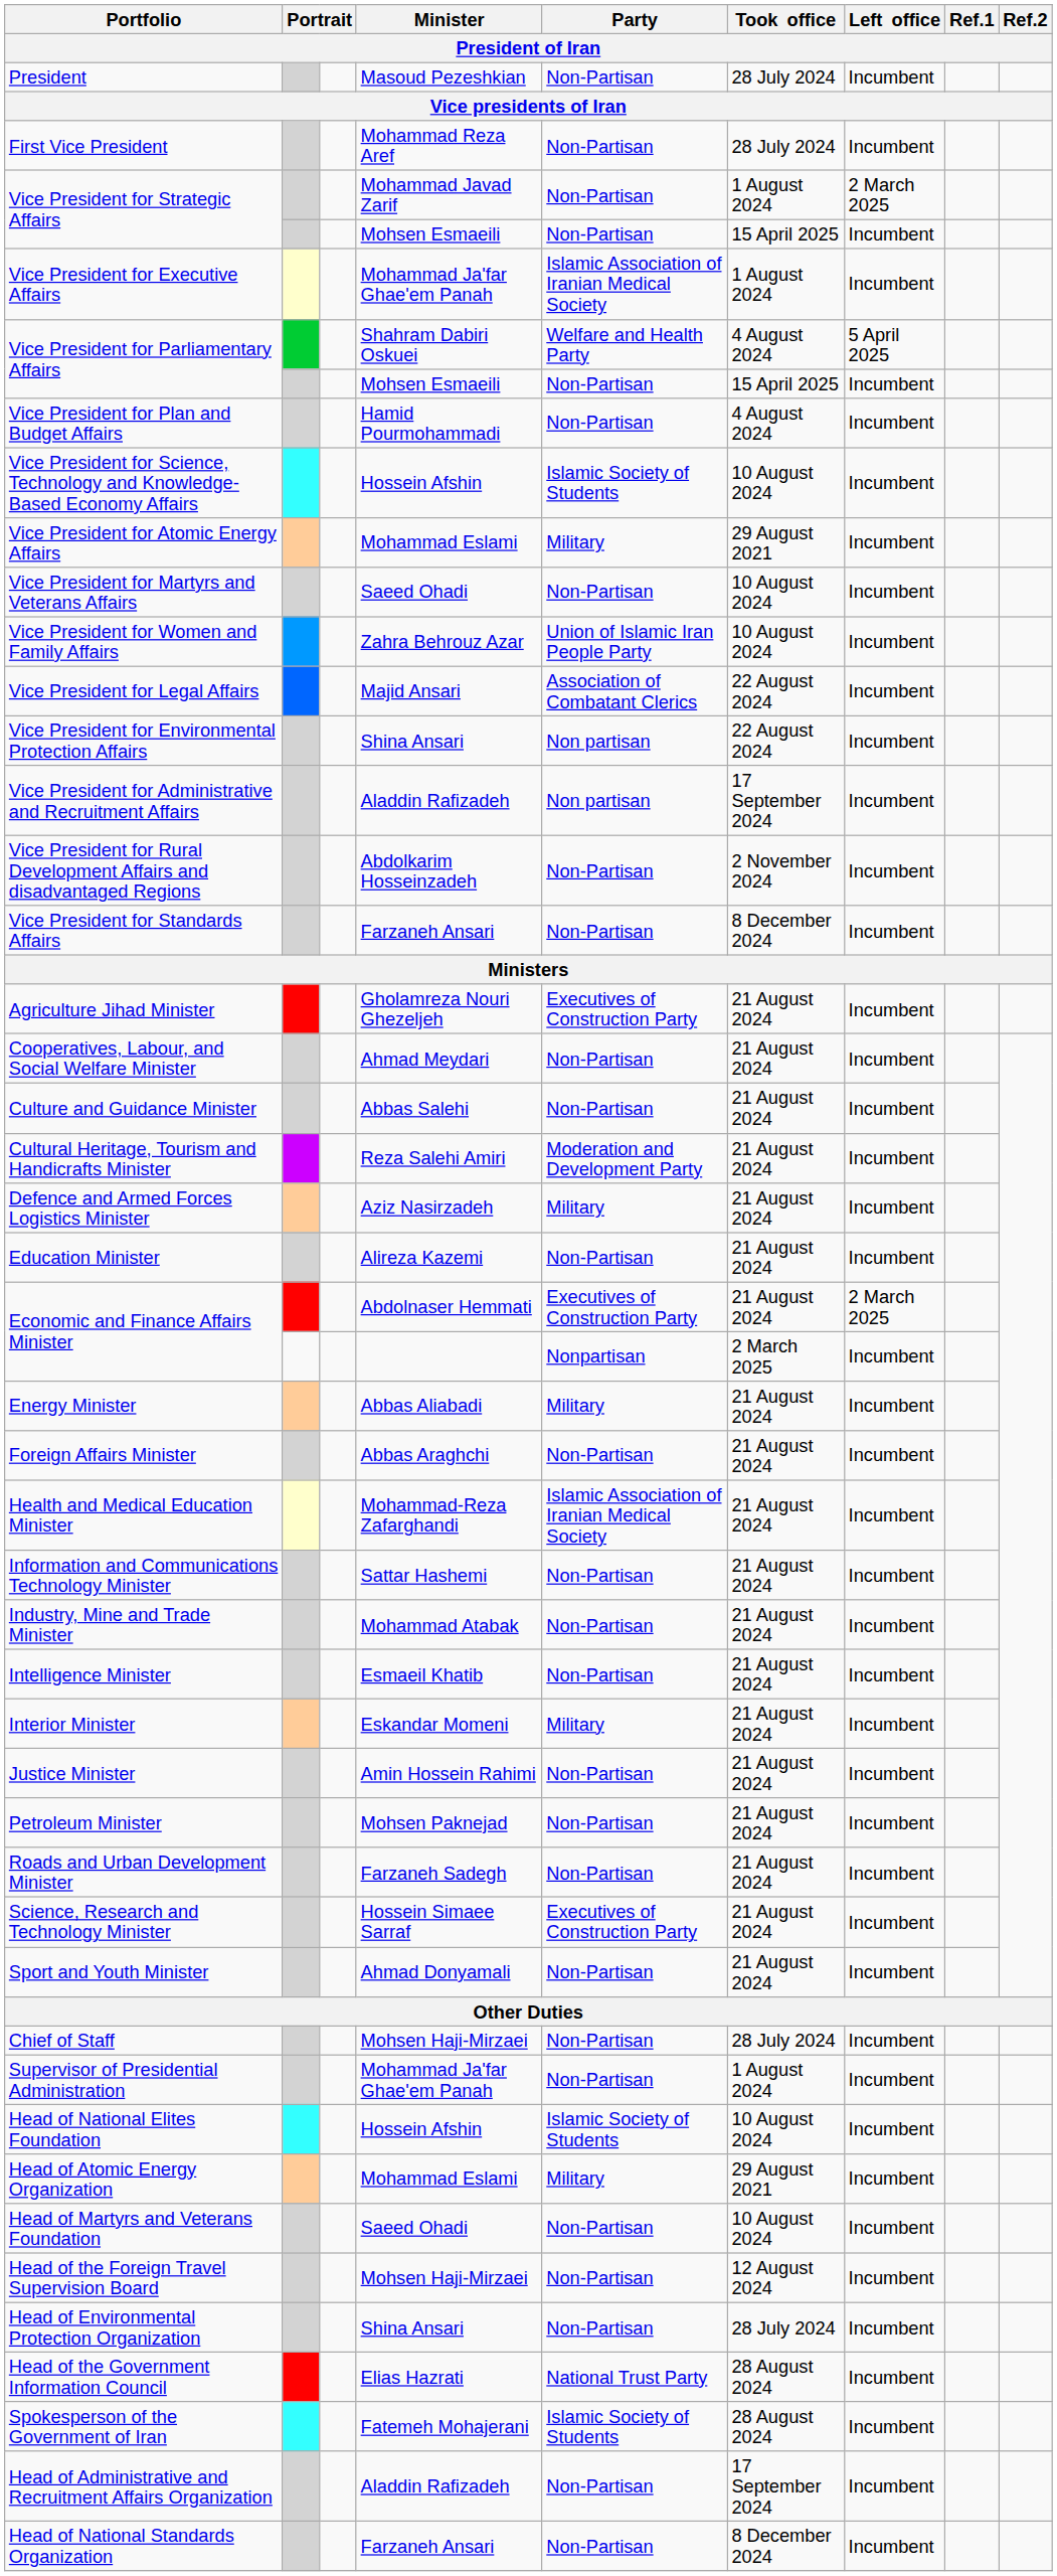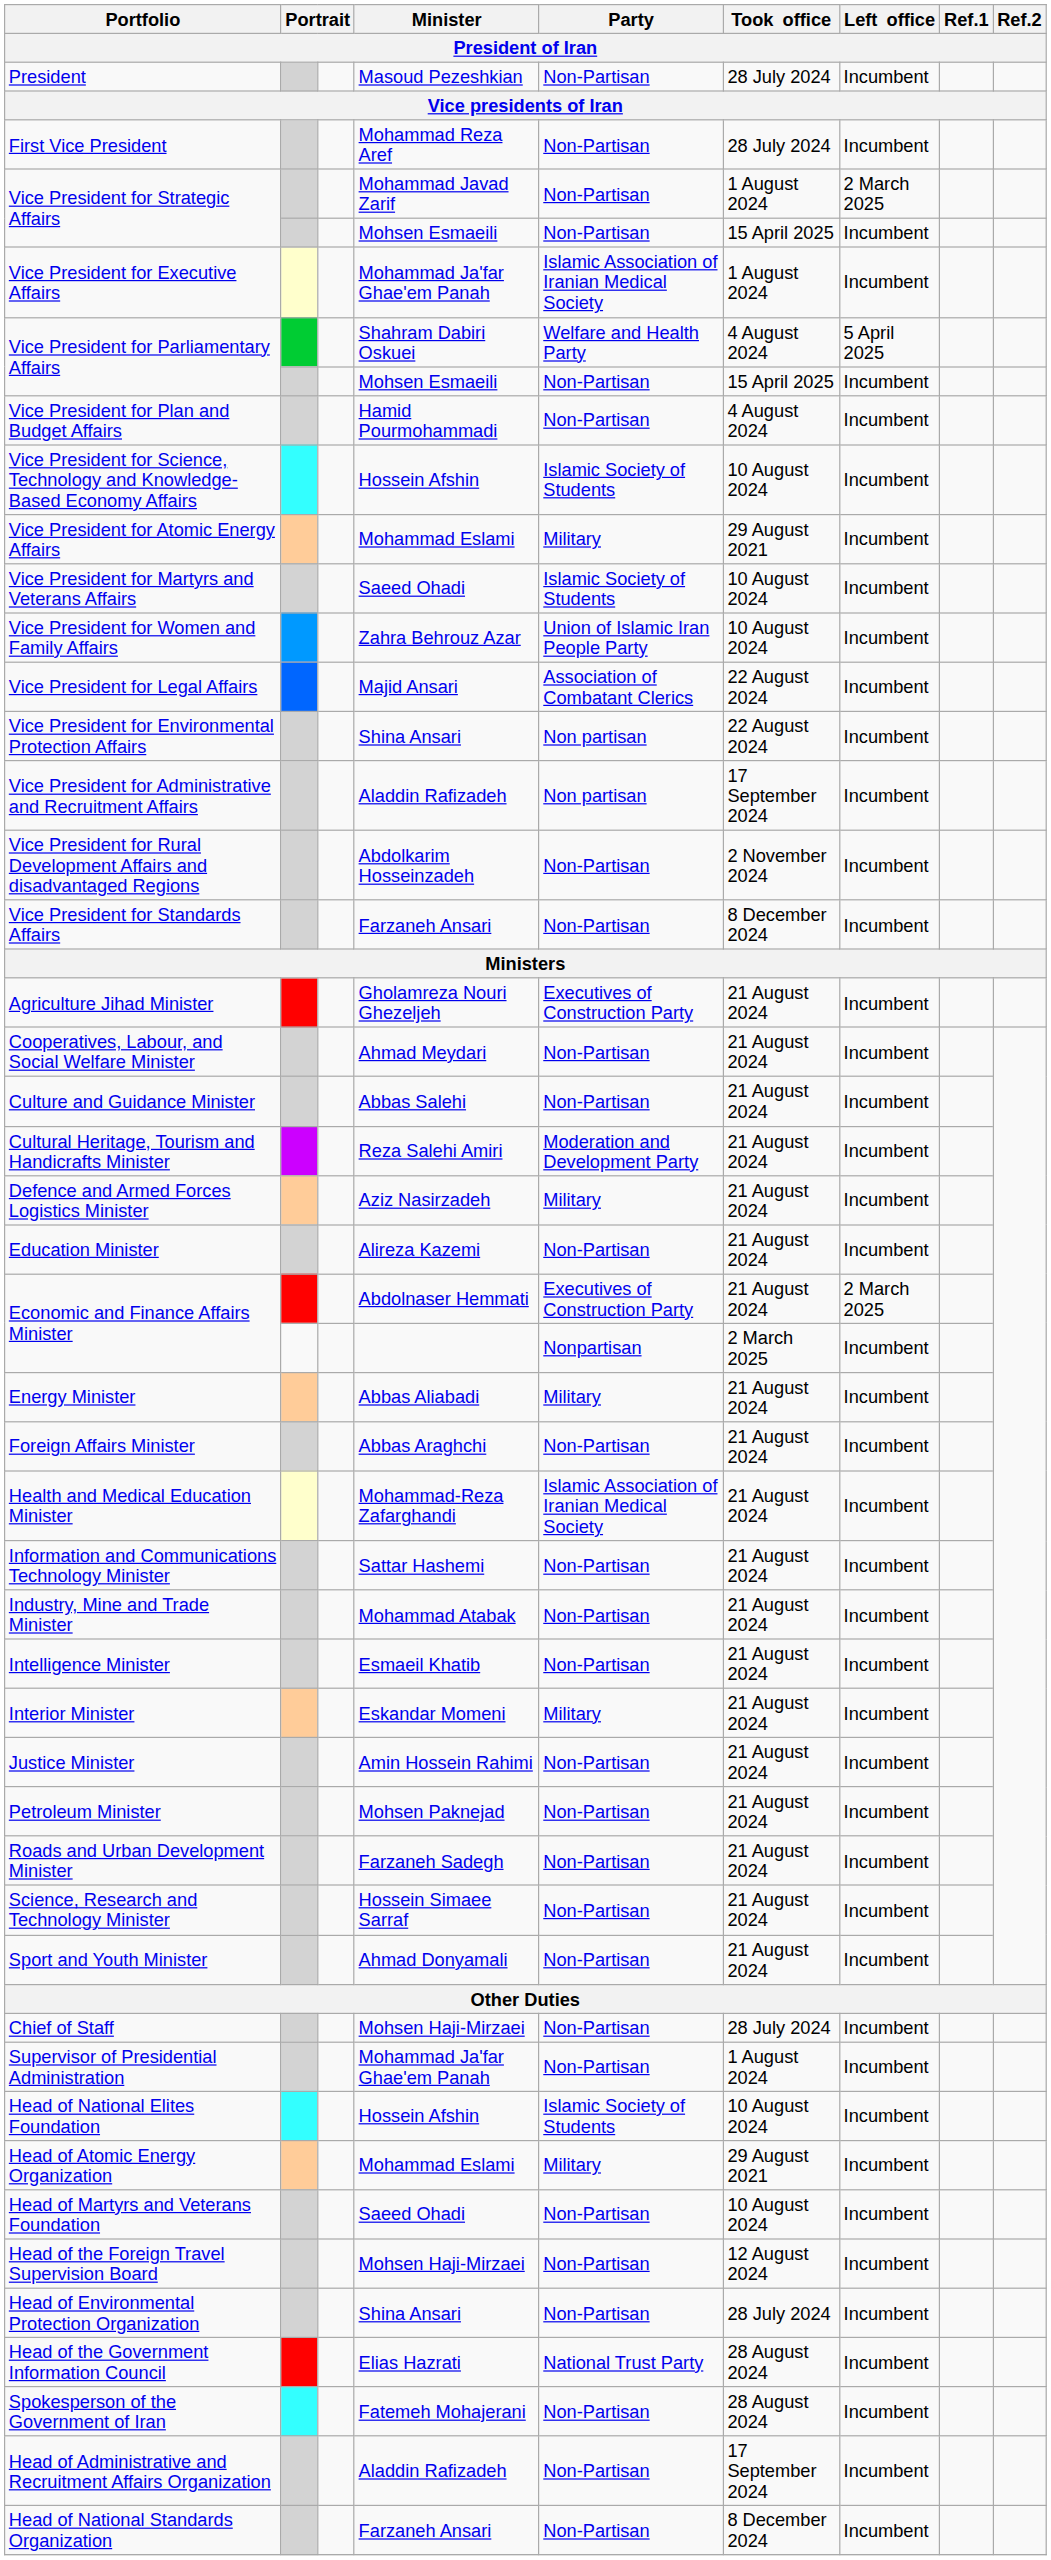 <table class="wikitable sortable sticky-header-multi" style="font-size:95%; ">
 <tr>
 <th>Portfolio</th>
 <th colspan="2">Portrait</th>
 <th>Minister</th>
 <th>Party</th>
 <th>Took office</th>
 <th>Left office</th>
 <th>Ref.1</th>
 <th>Ref.2</th>
 </tr>
 <tr>
 <th colspan="9"><a href='#'>President of Iran</a></th>
 </tr>
 <tr>
 <td><a href='#'>President</a></td>
 <td style="background:#D3D3D3;"></td>
 <td></td>
 <td><a href='#'>Masoud Pezeshkian</a></td>
 <td><a href='#'>Non-Partisan</a></td>
 <td>28 July 2024</td>
 <td>Incumbent</td>
 <td></td>
 <td></td>
 </tr>
 <tr>
 <th colspan="14"><a href='#'>Vice presidents of Iran</a></th>
 </tr>
 <tr>
 <td><a href='#'>First Vice President</a></td>
 <td style="background:#D3D3D3;"></td>
 <td></td>
 <td><a href='#'>Mohammad Reza Aref</a></td>
 <td><a href='#'>Non-Partisan</a></td>
 <td>28 July 2024</td>
 <td>Incumbent</td>
 <td></td>
 <td></td>
 </tr>
 <tr>
 <td rowspan="2"><a href='#'>Vice President for Strategic Affairs</a></td>
 <td style="background:#D3D3D3;"></td>
 <td></td>
 <td><a href='#'>Mohammad Javad Zarif</a></td>
 <td><a href='#'>Non-Partisan</a></td>
 <td>1 August 2024</td>
 <td>2 March 2025</td>
 <td></td>
 <td></td>
 </tr>
 <tr>
 <td style="background:#D3D3D3;"></td>
 <td></td>
 <td><a href='#'>Mohsen Esmaeili</a></td>
 <td><a href='#'>Non-Partisan</a></td>
 <td>15 April 2025</td>
 <td>Incumbent</td>
 <td></td>
 <td></td>
 </tr>
 <tr>
 <td><a href='#'>Vice President for Executive Affairs</a></td>
 <td style="background:#FFC;"></td>
 <td></td>
 <td><a href='#'>Mohammad Ja'far Ghae'em Panah</a></td>
 <td><a href='#'>Islamic Association of Iranian Medical Society</a></td>
 <td>1 August 2024</td>
 <td>Incumbent</td>
 <td></td>
 <td></td>
 </tr>
 <tr>
 <td rowspan="2"><a href='#'>Vice President for Parliamentary Affairs</a></td>
 <td style="background:#0C3;"></td>
 <td></td>
 <td><a href='#'>Shahram Dabiri Oskuei</a></td>
 <td><a href='#'>Welfare and Health Party</a></td>
 <td>4 August 2024</td>
 <td>5 April 2025</td>
 <td></td>
 <td></td>
 </tr>
 <tr>
 <td style="background:#D3D3D3;"></td>
 <td></td>
 <td><a href='#'>Mohsen Esmaeili</a></td>
 <td><a href='#'>Non-Partisan</a></td>
 <td>15 April 2025</td>
 <td>Incumbent</td>
 <td></td>
 <td></td>
 </tr>
 <tr>
 <td><a href='#'>Vice President for Plan and Budget Affairs</a></td>
 <td style="background:#D3D3D3;"></td>
 <td></td>
 <td><a href='#'>Hamid Pourmohammadi</a></td>
 <td><a href='#'>Non-Partisan</a></td>
 <td>4 August 2024</td>
 <td>Incumbent</td>
 <td></td>
 <td></td>
 </tr>
 <tr>
 <td><a href='#'>Vice President for Science, Technology and Knowledge-Based Economy Affairs</a></td>
 <td style="background:#3FF;"></td>
 <td></td>
 <td><a href='#'>Hossein Afshin</a></td>
 <td><a href='#'>Islamic Society of Students</a></td>
 <td>10 August 2024</td>
 <td>Incumbent</td>
 <td></td>
 <td></td>
 </tr>
 <tr>
 <td><a href='#'>Vice President for Atomic Energy Affairs</a></td>
 <td style="background:#FC9;"></td>
 <td></td>
 <td><a href='#'>Mohammad Eslami</a></td>
 <td><a href='#'>Military</a></td>
 <td>29 August 2021</td>
 <td>Incumbent</td>
 <td></td>
 <td></td>
 </tr>
 <tr>
 <td><a href='#'>Vice President for Martyrs and Veterans Affairs</a></td>
 <td style="background:#D3D3D3;"></td>
 <td></td>
 <td><a href='#'>Saeed Ohadi</a></td>
-<td><a href='#'>Non-Partisan</a></td>
+<td><a href='#'>Islamic Society of Students</a></td>
 <td>10 August 2024</td>
 <td>Incumbent</td>
 <td></td>
 <td></td>
 </tr>
 <tr>
 <td><a href='#'>Vice President for Women and Family Affairs</a></td>
 <td style="background:#09F;"></td>
 <td></td>
 <td><a href='#'>Zahra Behrouz Azar</a></td>
 <td><a href='#'>Union of Islamic Iran People Party</a></td>
 <td>10 August 2024</td>
 <td>Incumbent</td>
 <td></td>
 <td></td>
 </tr>
 <tr>
 <td><a href='#'>Vice President for Legal Affairs</a></td>
 <td style="background:#06F;"></td>
 <td></td>
 <td><a href='#'>Majid Ansari</a></td>
 <td><a href='#'>Association of Combatant Clerics</a></td>
 <td>22 August 2024</td>
 <td>Incumbent</td>
 <td></td>
 <td></td>
 </tr>
 <tr>
 <td><a href='#'>Vice President for Environmental Protection Affairs</a></td>
 <td style="background:#D3D3D3;"></td>
 <td><br></td>
 <td><a href='#'>Shina Ansari</a></td>
 <td><a href='#'>Non partisan</a></td>
 <td>22 August 2024</td>
 <td>Incumbent</td>
 <td></td>
 <td></td>
 </tr>
 <tr>
 <td><a href='#'>Vice President for Administrative and Recruitment Affairs</a></td>
 <td style="background:#D3D3D3;"></td>
 <td></td>
 <td><a href='#'>Aladdin Rafizadeh</a></td>
 <td><a href='#'>Non partisan</a></td>
 <td>17 September 2024</td>
 <td>Incumbent</td>
 <td></td>
 <td></td>
 </tr>
 <tr>
 <td><a href='#'>Vice President for Rural Development Affairs and disadvantaged Regions</a></td>
 <td style="background:#D3D3D3;"></td>
 <td></td>
 <td><a href='#'>Abdolkarim Hosseinzadeh</a></td>
 <td><a href='#'>Non-Partisan</a></td>
 <td>2 November 2024</td>
 <td>Incumbent</td>
 <td></td>
 <td></td>
 </tr>
 <tr>
 <td><a href='#'>Vice President for Standards Affairs</a></td>
 <td style="background:#D3D3D3;"></td>
 <td></td>
 <td><a href='#'>Farzaneh Ansari</a></td>
 <td><a href='#'>Non-Partisan</a></td>
 <td>8 December 2024</td>
 <td>Incumbent</td>
 <td></td>
 <td></td>
 </tr>
 <tr>
 <th colspan="9">Ministers</th>
 </tr>
 <tr>
 <td><a href='#'>Agriculture Jihad Minister</a></td>
 <td style="background:#F00;"></td>
 <td></td>
 <td><a href='#'>Gholamreza Nouri Ghezeljeh</a></td>
 <td><a href='#'>Executives of Construction Party</a></td>
 <td>21 August 2024</td>
 <td>Incumbent</td>
 <td></td>
 <td></td>
 </tr>
 <tr>
 <td><a href='#'>Cooperatives, Labour, and Social Welfare Minister</a></td>
 <td style="background:#D3D3D3;"></td>
 <td></td>
 <td><a href='#'>Ahmad Meydari</a></td>
 <td><a href='#'>Non-Partisan</a></td>
 <td>21 August 2024</td>
 <td>Incumbent</td>
 <td></td>
 <td rowspan="19"></td>
 </tr>
 <tr>
 <td><a href='#'>Culture and Guidance Minister</a></td>
 <td style="background:#D3D3D3;"></td>
 <td><br></td>
 <td><a href='#'>Abbas Salehi</a></td>
 <td><a href='#'>Non-Partisan</a></td>
 <td>21 August 2024</td>
 <td>Incumbent</td>
 <td></td>
 </tr>
 <tr>
 <td><a href='#'>Cultural Heritage, Tourism and Handicrafts Minister</a></td>
 <td style="background:#C0F;"></td>
 <td><br></td>
 <td><a href='#'>Reza Salehi Amiri</a></td>
 <td><a href='#'>Moderation and Development Party</a></td>
 <td>21 August 2024</td>
 <td>Incumbent</td>
 <td></td>
 </tr>
 <tr>
 <td><a href='#'>Defence and Armed Forces Logistics Minister</a></td>
 <td style="background:#FC9;"></td>
 <td><br></td>
 <td><a href='#'>Aziz Nasirzadeh</a></td>
 <td><a href='#'>Military</a></td>
 <td>21 August 2024</td>
 <td>Incumbent</td>
 <td></td>
 </tr>
 <tr>
 <td><a href='#'>Education Minister</a></td>
 <td style="background:#D3D3D3;"></td>
 <td></td>
 <td><a href='#'>Alireza Kazemi</a></td>
 <td><a href='#'>Non-Partisan</a></td>
 <td>21 August 2024</td>
 <td>Incumbent</td>
 <td></td>
 </tr>
 <tr>
 <td rowspan="2"><a href='#'>Economic and Finance Affairs Minister</a></td>
 <td style="background:#F00;"></td>
 <td><br></td>
 <td><a href='#'>Abdolnaser Hemmati</a></td>
 <td><a href='#'>Executives of Construction Party</a></td>
 <td>21 August 2024</td>
 <td>2 March 2025</td>
 <td></td>
 </tr>
 <tr>
 <td></td>
 <td></td>
 <td></td>
 <td><a href='#'>Nonpartisan</a></td>
 <td>2 March 2025</td>
 <td>Incumbent</td>
 <td></td>
 </tr>
 <tr>
 <td><a href='#'>Energy Minister</a></td>
 <td style="background:#FC9;"></td>
 <td></td>
 <td><a href='#'>Abbas Aliabadi</a></td>
 <td><a href='#'>Military</a></td>
 <td>21 August 2024</td>
 <td>Incumbent</td>
 <td></td>
 </tr>
 <tr>
 <td><a href='#'>Foreign Affairs Minister</a></td>
 <td style="background:#D3D3D3;"></td>
 <td><br></td>
 <td><a href='#'>Abbas Araghchi</a></td>
 <td><a href='#'>Non-Partisan</a></td>
 <td>21 August 2024</td>
 <td>Incumbent</td>
 <td></td>
 </tr>
 <tr>
 <td><a href='#'>Health and Medical Education Minister</a></td>
 <td style="background:#FFC;"></td>
 <td></td>
 <td><a href='#'>Mohammad-Reza Zafarghandi</a></td>
 <td><a href='#'>Islamic Association of Iranian Medical Society</a></td>
 <td>21 August 2024</td>
 <td>Incumbent</td>
 <td></td>
 </tr>
 <tr>
 <td><a href='#'>Information and Communications Technology Minister</a></td>
 <td style="background:#D3D3D3;"></td>
 <td><br></td>
 <td><a href='#'>Sattar Hashemi</a></td>
 <td><a href='#'>Non-Partisan</a></td>
 <td>21 August 2024</td>
 <td>Incumbent</td>
 <td></td>
 </tr>
 <tr>
 <td><a href='#'>Industry, Mine and Trade Minister</a></td>
 <td style="background:#D3D3D3;"></td>
 <td></td>
 <td><a href='#'>Mohammad Atabak</a></td>
 <td><a href='#'>Non-Partisan</a></td>
 <td>21 August 2024</td>
 <td>Incumbent</td>
 <td></td>
 </tr>
 <tr>
 <td><a href='#'>Intelligence Minister</a></td>
 <td style="background:#D3D3D3;"></td>
 <td><br></td>
 <td><a href='#'>Esmaeil Khatib</a></td>
 <td><a href='#'>Non-Partisan</a></td>
 <td>21 August 2024</td>
 <td>Incumbent</td>
 <td></td>
 </tr>
 <tr>
 <td><a href='#'>Interior Minister</a></td>
 <td style="background:#FC9;"></td>
 <td><br></td>
 <td><a href='#'>Eskandar Momeni</a></td>
 <td><a href='#'>Military</a></td>
 <td>21 August 2024</td>
 <td>Incumbent</td>
 <td></td>
 </tr>
 <tr>
 <td><a href='#'>Justice Minister</a></td>
 <td style="background:#D3D3D3;"></td>
 <td><br></td>
 <td><a href='#'>Amin Hossein Rahimi</a></td>
 <td><a href='#'>Non-Partisan</a></td>
 <td>21 August 2024</td>
 <td>Incumbent</td>
 <td></td>
 </tr>
 <tr>
 <td><a href='#'>Petroleum Minister</a></td>
 <td style="background:#D3D3D3;"></td>
 <td><br></td>
 <td><a href='#'>Mohsen Paknejad</a></td>
 <td><a href='#'>Non-Partisan</a></td>
 <td>21 August 2024</td>
 <td>Incumbent</td>
 <td></td>
 </tr>
 <tr>
 <td><a href='#'>Roads and Urban Development Minister</a></td>
 <td style="background:#D3D3D3;"></td>
 <td><br></td>
 <td><a href='#'>Farzaneh Sadegh</a></td>
 <td><a href='#'>Non-Partisan</a></td>
 <td>21 August 2024</td>
 <td>Incumbent</td>
 <td></td>
 </tr>
 <tr>
 <td><a href='#'>Science, Research and Technology Minister</a></td>
 <td style="background:#D3D3D3;"></td>
 <td></td>
 <td><a href='#'>Hossein Simaee Sarraf</a></td>
-<td><a href='#'>Executives of Construction Party</a></td>
+<td><a href='#'>Non-Partisan</a></td>
 <td>21 August 2024</td>
 <td>Incumbent</td>
 <td></td>
 </tr>
 <tr>
 <td><a href='#'>Sport and Youth Minister</a></td>
 <td style="background:#D3D3D3;"></td>
 <td></td>
 <td><a href='#'>Ahmad Donyamali</a></td>
 <td><a href='#'>Non-Partisan</a></td>
 <td>21 August 2024</td>
 <td>Incumbent</td>
 <td></td>
 </tr>
 <tr>
 <th colspan="9">Other Duties</th>
 </tr>
 <tr>
 <td><a href='#'>Chief of Staff</a></td>
 <td style="background:#D3D3D3;"></td>
 <td></td>
 <td><a href='#'>Mohsen Haji-Mirzaei</a></td>
 <td><a href='#'>Non-Partisan</a></td>
 <td>28 July 2024</td>
 <td>Incumbent</td>
 <td></td>
 <td></td>
 </tr>
 <tr>
 <td><a href='#'>Supervisor of Presidential Administration</a></td>
 <td style="background:#D3D3D3;"></td>
 <td></td>
 <td><a href='#'>Mohammad Ja'far Ghae'em Panah</a></td>
 <td><a href='#'>Non-Partisan</a></td>
 <td>1 August 2024</td>
 <td>Incumbent</td>
 <td></td>
 <td></td>
 </tr>
 <tr>
 <td><a href='#'>Head of National Elites Foundation</a></td>
 <td style="background:#3FF;"></td>
 <td></td>
 <td><a href='#'>Hossein Afshin</a></td>
 <td><a href='#'>Islamic Society of Students</a></td>
 <td>10 August 2024</td>
 <td>Incumbent</td>
 <td></td>
 <td></td>
 </tr>
 <tr>
 <td><a href='#'>Head of Atomic Energy Organization</a></td>
 <td style="background:#FC9;"></td>
 <td></td>
 <td><a href='#'>Mohammad Eslami</a></td>
 <td><a href='#'>Military</a></td>
 <td>29 August 2021</td>
 <td>Incumbent</td>
 <td></td>
 <td></td>
 </tr>
 <tr>
 <td><a href='#'>Head of Martyrs and Veterans Foundation</a></td>
 <td style="background:#D3D3D3;"></td>
 <td></td>
 <td><a href='#'>Saeed Ohadi</a></td>
 <td><a href='#'>Non-Partisan</a></td>
 <td>10 August 2024</td>
 <td>Incumbent</td>
 <td></td>
 <td></td>
 </tr>
 <tr>
 <td><a href='#'>Head of the Foreign Travel Supervision Board</a></td>
 <td style="background:#D3D3D3;"></td>
 <td></td>
 <td><a href='#'>Mohsen Haji-Mirzaei</a></td>
 <td><a href='#'>Non-Partisan</a></td>
 <td>12 August 2024</td>
 <td>Incumbent</td>
 <td></td>
 <td></td>
 </tr>
 <tr>
 <td><a href='#'>Head of Environmental Protection Organization</a></td>
 <td style="background:#D3D3D3;"></td>
 <td><br></td>
 <td><a href='#'>Shina Ansari</a></td>
 <td><a href='#'>Non-Partisan</a></td>
 <td>28 July 2024</td>
 <td>Incumbent</td>
 <td></td>
 <td></td>
 </tr>
 <tr>
 <td><a href='#'>Head of the Government Information Council</a></td>
 <td style="background:#F00;"></td>
 <td></td>
 <td><a href='#'>Elias Hazrati</a></td>
 <td><a href='#'>National Trust Party</a></td>
 <td>28 August 2024</td>
 <td>Incumbent</td>
 <td></td>
 <td></td>
 </tr>
 <tr>
 <td><a href='#'>Spokesperson of the Government of Iran</a></td>
 <td style="background:#3FF;"></td>
 <td></td>
 <td><a href='#'>Fatemeh Mohajerani</a></td>
-<td><a href='#'>Islamic Society of Students</a></td>
+<td><a href='#'>Non-Partisan</a></td>
 <td>28 August 2024</td>
 <td>Incumbent</td>
 <td></td>
 <td></td>
 </tr>
 <tr>
 <td><a href='#'>Head of Administrative and Recruitment Affairs Organization</a></td>
 <td style="background:#D3D3D3;"></td>
 <td></td>
 <td><a href='#'>Aladdin Rafizadeh</a></td>
 <td><a href='#'>Non-Partisan</a></td>
 <td>17 September 2024</td>
 <td>Incumbent</td>
 <td></td>
 <td></td>
 </tr>
 <tr>
 <td><a href='#'>Head of National Standards Organization</a></td>
 <td style="background:#D3D3D3;"></td>
 <td></td>
 <td><a href='#'>Farzaneh Ansari</a></td>
 <td><a href='#'>Non-Partisan</a></td>
 <td>8 December 2024</td>
 <td>Incumbent</td>
 <td></td>
 <td></td>
 </tr>
 <tr>
 </tr>
 </table>
